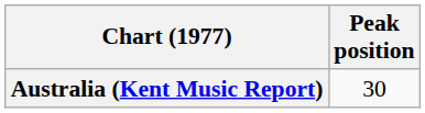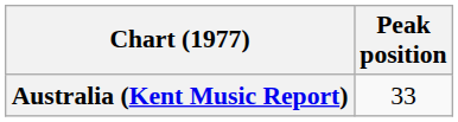 <table class="wikitable sortable plainrowheaders" style="text-align:center">
 <tr>
 <th>Chart (1977)</th>
 <th>Peak<br>position</th>
 </tr>
 <tr>
 <th scope = "row">Australia (<a href='#'>Kent Music Report</a>)</th>
-<td>30</td>
+<td>33</td>
 </tr>
 </table>
